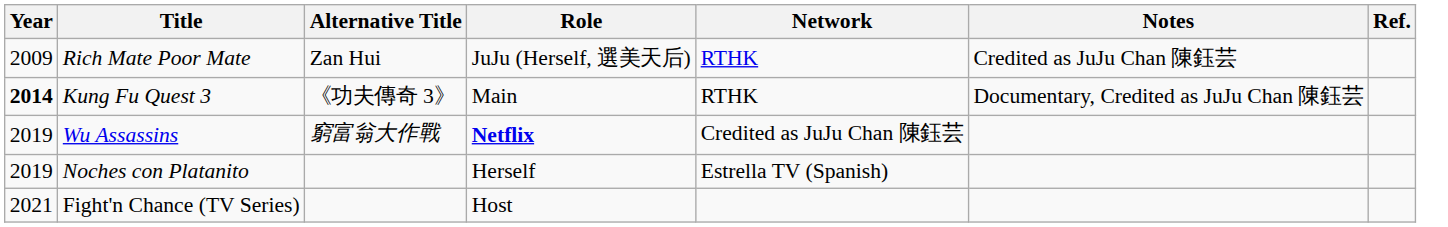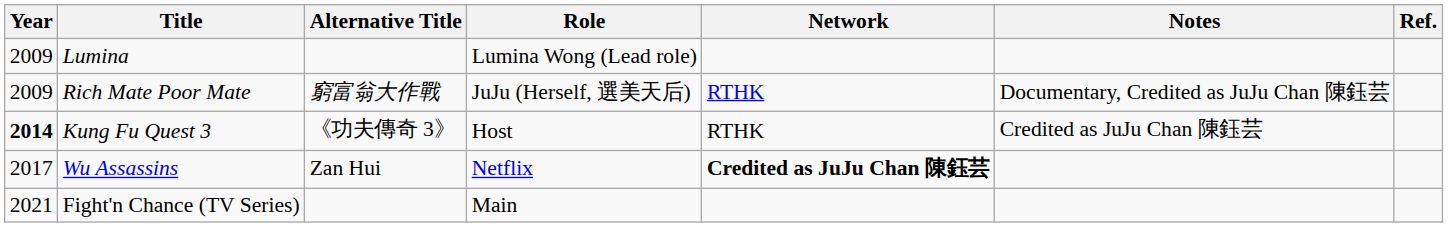 <table class="wikitable sortable">
 <tr>
 <th>Year</th>
 <th>Title</th>
 <th>Alternative Title</th>
 <th>Role</th>
 <th>Network</th>
 <th class="unsortable">Notes</th>
 <th class="unsortable">Ref.</th>
 </tr>
 <tr>
 <td>2009</td>
+<td><em>Lumina</em></td>
+<td></td>
+<td>Lumina Wong (Lead role)</td>
+<td></td>
+<td></td>
+<td></td>
+</tr>
+<tr>
+<td>2009</td>
 <td><em>Rich Mate Poor Mate</em></td>
-<td>Zan Hui</td>
+<td><em>窮富翁大作戰</em></td>
 <td>JuJu (Herself, 選美天后)</td>
 <td><a href='#'>RTHK</a></td>
-<td>Credited as JuJu Chan 陳鈺芸</td>
+<td>Documentary, Credited as JuJu Chan 陳鈺芸</td>
 <td></td>
 </tr>
 <tr>
 <td><strong>2014</strong></td>
 <td><em>Kung Fu Quest 3</em></td>
 <td>《功夫傳奇 3》</td>
-<td>Main</td>
+<td>Host</td>
 <td>RTHK</td>
-<td>Documentary, Credited as JuJu Chan 陳鈺芸</td>
+<td>Credited as JuJu Chan 陳鈺芸</td>
 <td></td>
 </tr>
 <tr>
-<td>2019</td>
+<td>2017</td>
 <td><em><a href='#'>Wu Assassins</a></em></td>
-<td><em>窮富翁大作戰</em></td>
-<td><strong><a href='#'>Netflix</a></strong></td>
-<td>Credited as JuJu Chan 陳鈺芸</td>
+<td>Zan Hui</td>
+<td><a href='#'>Netflix</a></td>
+<td><strong>Credited as JuJu Chan 陳鈺芸</strong></td>
 <td align="center"></td>
-</tr>
-<tr>
-<td>2019</td>
-<td><em>Noches con Platanito </em></td>
-<td></td>
-<td>Herself</td>
-<td>Estrella TV (Spanish)</td>
-<td></td>
-<td></td>
 </tr>
 <tr>
 <td>2021</td>
 <td>Fight'n Chance (TV Series)</td>
 <td></td>
-<td>Host</td>
+<td>Main</td>
 <td></td>
 <td></td>
 <td></td>
 </tr>
 </table>
